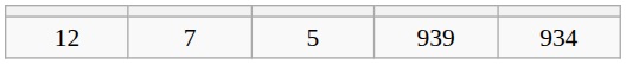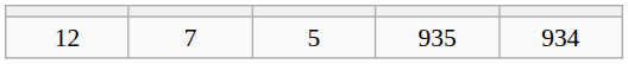 <table class="wikitable">
 <tr>
 <th width=70px></th>
 <th width=70px></th>
 <th width=70px></th>
 <th width=70px></th>
 <th width=70px></th>
 </tr>
 <tr align=center>
 <td>12</td>
 <td>7</td>
 <td>5</td>
-<td>939</td>
+<td>935</td>
 <td>934</td>
 </tr>
 </table>
